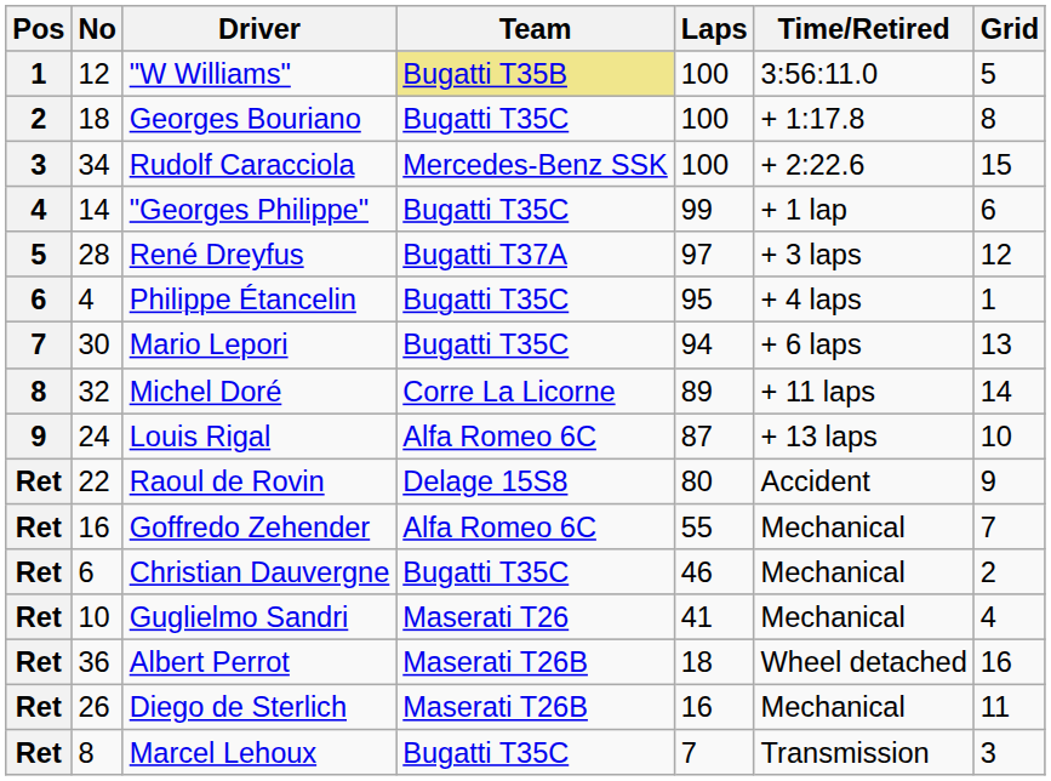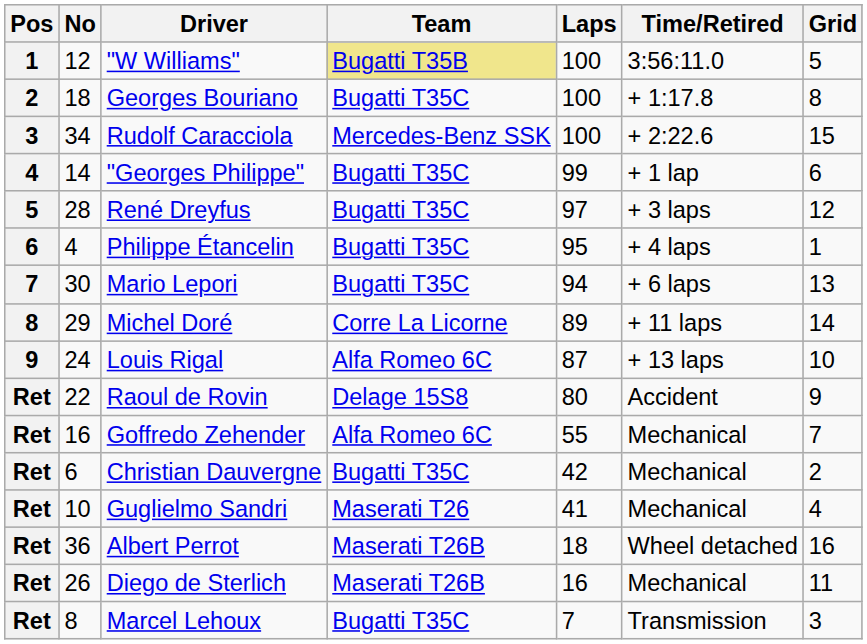 <table class="wikitable" style="font-size: 95%;">
 <tr>
 <th>Pos</th>
 <th>No</th>
 <th>Driver</th>
 <th>Team</th>
 <th>Laps</th>
 <th>Time/Retired</th>
 <th>Grid</th>
 </tr>
 <tr>
 <th>1</th>
 <td>12</td>
 <td> <a href='#'>"W Williams"</a></td>
 <td style="background: khaki;"><a href='#'>Bugatti T35B</a></td>
 <td>100</td>
 <td>3:56:11.0</td>
 <td>5</td>
 </tr>
 <tr>
 <th>2</th>
 <td>18</td>
 <td> <a href='#'>Georges Bouriano</a></td>
 <td><a href='#'>Bugatti T35C</a></td>
 <td>100</td>
 <td>+ 1:17.8</td>
 <td>8</td>
 </tr>
 <tr>
 <th>3</th>
 <td>34</td>
 <td> <a href='#'>Rudolf Caracciola</a></td>
 <td><a href='#'>Mercedes-Benz SSK</a></td>
 <td>100</td>
 <td>+ 2:22.6</td>
 <td>15</td>
 </tr>
 <tr>
 <th>4</th>
 <td>14</td>
 <td> <a href='#'>"Georges Philippe"</a></td>
 <td><a href='#'>Bugatti T35C</a></td>
 <td>99</td>
 <td>+ 1 lap</td>
 <td>6</td>
 </tr>
 <tr>
 <th>5</th>
 <td>28</td>
 <td> <a href='#'>René Dreyfus</a></td>
-<td><a href='#'>Bugatti T37A</a></td>
+<td><a href='#'>Bugatti T35C</a></td>
 <td>97</td>
 <td>+ 3 laps</td>
 <td>12</td>
 </tr>
 <tr>
 <th>6</th>
 <td>4</td>
 <td> <a href='#'>Philippe Étancelin</a></td>
 <td><a href='#'>Bugatti T35C</a></td>
 <td>95</td>
 <td>+ 4 laps</td>
 <td>1</td>
 </tr>
 <tr>
 <th>7</th>
 <td>30</td>
 <td> <a href='#'>Mario Lepori</a></td>
 <td><a href='#'>Bugatti T35C</a></td>
 <td>94</td>
 <td>+ 6 laps</td>
 <td>13</td>
 </tr>
 <tr>
 <th>8</th>
-<td>32</td>
+<td>29</td>
 <td> <a href='#'>Michel Doré</a></td>
 <td><a href='#'>Corre La Licorne</a></td>
 <td>89</td>
 <td>+ 11 laps</td>
 <td>14</td>
 </tr>
 <tr>
 <th>9</th>
 <td>24</td>
 <td> <a href='#'>Louis Rigal</a></td>
 <td><a href='#'>Alfa Romeo 6C</a></td>
 <td>87</td>
 <td>+ 13 laps</td>
 <td>10</td>
 </tr>
 <tr>
 <th>Ret</th>
 <td>22</td>
 <td> <a href='#'>Raoul de Rovin</a></td>
 <td><a href='#'>Delage 15S8</a></td>
 <td>80</td>
 <td>Accident</td>
 <td>9</td>
 </tr>
 <tr>
 <th>Ret</th>
 <td>16</td>
 <td> <a href='#'>Goffredo Zehender</a></td>
 <td><a href='#'>Alfa Romeo 6C</a></td>
 <td>55</td>
 <td>Mechanical</td>
 <td>7</td>
 </tr>
 <tr>
 <th>Ret</th>
 <td>6</td>
 <td> <a href='#'>Christian Dauvergne</a></td>
 <td><a href='#'>Bugatti T35C</a></td>
-<td>46</td>
+<td>42</td>
 <td>Mechanical</td>
 <td>2</td>
 </tr>
 <tr>
 <th>Ret</th>
 <td>10</td>
 <td> <a href='#'>Guglielmo Sandri</a></td>
 <td><a href='#'>Maserati T26</a></td>
 <td>41</td>
 <td>Mechanical</td>
 <td>4</td>
 </tr>
 <tr>
 <th>Ret</th>
 <td>36</td>
 <td> <a href='#'>Albert Perrot</a></td>
 <td><a href='#'>Maserati T26B</a></td>
 <td>18</td>
 <td>Wheel detached</td>
 <td>16</td>
 </tr>
 <tr>
 <th>Ret</th>
 <td>26</td>
 <td> <a href='#'>Diego de Sterlich</a></td>
 <td><a href='#'>Maserati T26B</a></td>
 <td>16</td>
 <td>Mechanical</td>
 <td>11</td>
 </tr>
 <tr>
 <th>Ret</th>
 <td>8</td>
 <td> <a href='#'>Marcel Lehoux</a></td>
 <td><a href='#'>Bugatti T35C</a></td>
 <td>7</td>
 <td>Transmission</td>
 <td>3</td>
 </tr>
 </table>
